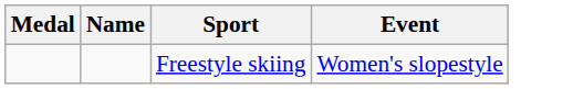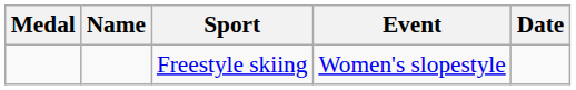 <table class="wikitable sortable" style="font-size:90%">
 <tr>
 <th>Medal</th>
 <th>Name</th>
 <th>Sport</th>
 <th>Event</th>
+<th>Date</th>
 </tr>
 <tr>
 <td></td>
 <td></td>
 <td><a href='#'>Freestyle skiing</a></td>
 <td><a href='#'>Women's slopestyle</a></td>
+<td></td>
 </tr>
 </table>
